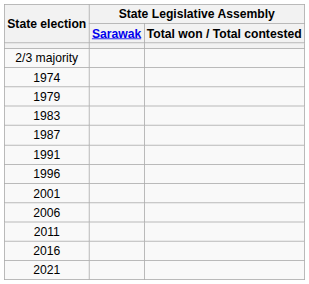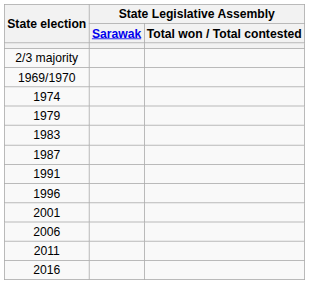 <table class="wikitable sortable" style="text-align:center; font-size:95%">
 <tr>
 <th rowspan="2">State election</th>
 <th colspan="2">State Legislative Assembly</th>
 </tr>
 <tr>
 <th><a href='#'>Sarawak</a></th>
 <th>Total won / Total contested</th>
 </tr>
 <tr>
 <th></th>
 <th></th>
 <th></th>
 </tr>
 <tr>
 <td>2/3 majority</td>
+<td></td>
+<td></td>
+</tr>
+<tr>
+<td>1969/1970</td>
 <td></td>
 <td></td>
 </tr>
 <tr>
 <td>1974</td>
 <td></td>
 <td></td>
 </tr>
 <tr>
 <td>1979</td>
 <td></td>
 <td></td>
 </tr>
 <tr>
 <td>1983</td>
 <td></td>
 <td></td>
 </tr>
 <tr>
 <td>1987</td>
 <td></td>
 <td></td>
 </tr>
 <tr>
 <td>1991</td>
 <td></td>
 <td></td>
 </tr>
 <tr>
 <td>1996</td>
 <td></td>
 <td></td>
 </tr>
 <tr>
 <td>2001</td>
 <td></td>
 <td></td>
 </tr>
 <tr>
 <td>2006</td>
 <td></td>
 <td></td>
 </tr>
 <tr>
 <td>2011</td>
 <td></td>
 <td></td>
 </tr>
 <tr>
 <td>2016</td>
 <td></td>
 <td></td>
 </tr>
-<tr>
-<td>2021</td>
-<td></td>
-<td></td>
-</tr>
 </table>
